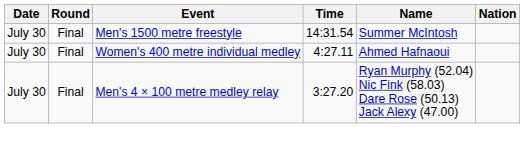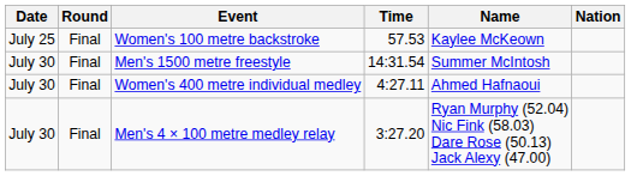 <table class="wikitable">
 <tr>
 <th>Date</th>
 <th>Round</th>
 <th>Event</th>
 <th>Time</th>
 <th>Name</th>
 <th>Nation</th>
+</tr>
+<tr>
+<td>July 25</td>
+<td style="text-align:center;">Final</td>
+<td><a href='#'>Women's 100 metre backstroke</a></td>
+<td align="right">57.53</td>
+<td><a href='#'>Kaylee McKeown</a></td>
+<td></td>
 </tr>
 <tr>
 <td>July 30</td>
 <td style="text-align:center;">Final</td>
 <td><a href='#'>Men's 1500 metre freestyle</a></td>
 <td align="right">14:31.54</td>
 <td><a href='#'>Summer McIntosh</a></td>
 <td></td>
 </tr>
 <tr>
 <td>July 30</td>
 <td style="text-align:center;">Final</td>
 <td><a href='#'>Women's 400 metre individual medley</a></td>
 <td align="right">4:27.11</td>
 <td><a href='#'>Ahmed Hafnaoui</a></td>
 <td></td>
 </tr>
 <tr>
 <td>July 30</td>
 <td style="text-align:center;">Final</td>
 <td><a href='#'>Men's 4 × 100 metre medley relay</a></td>
 <td align="right">3:27.20</td>
 <td><a href='#'>Ryan Murphy</a> (52.04)<br> <a href='#'>Nic Fink</a> (58.03) <br><a href='#'>Dare Rose</a> (50.13) <br> <a href='#'>Jack Alexy</a> (47.00)</td>
 <td></td>
 </tr>
 </table>
